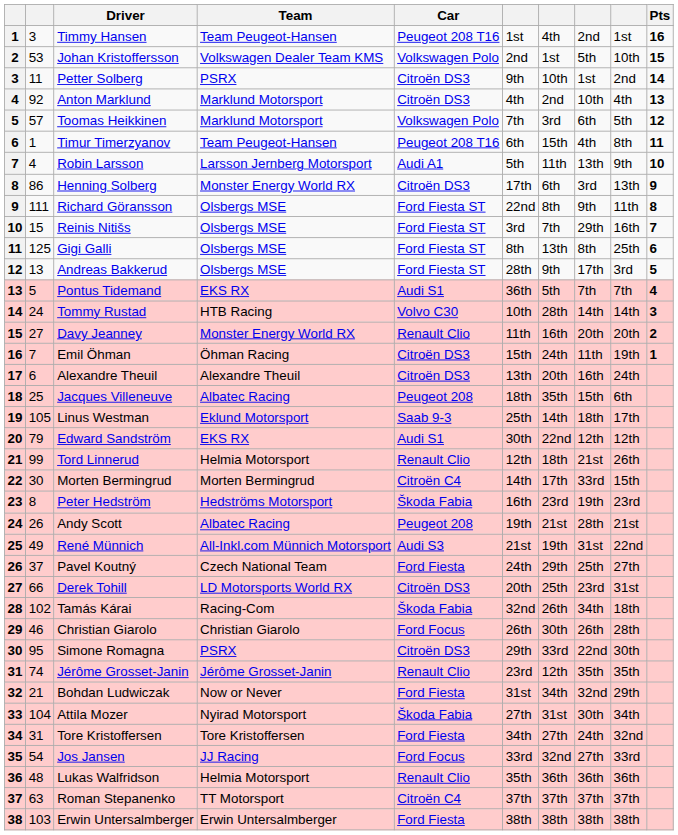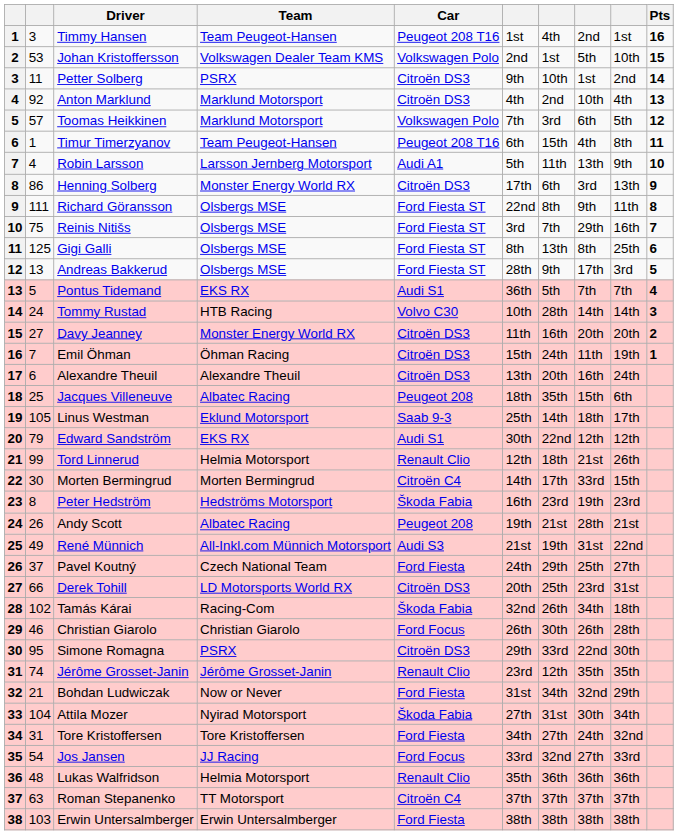 <table class=wikitable style="font-size:95%">
 <tr>
 <th></th>
 <th></th>
 <th>Driver</th>
 <th>Team</th>
 <th>Car</th>
 <th></th>
 <th></th>
 <th></th>
 <th></th>
 <th>Pts</th>
 </tr>
 <tr>
 <th>1</th>
 <td>3</td>
 <td> <a href='#'>Timmy Hansen</a></td>
 <td><a href='#'>Team Peugeot-Hansen</a></td>
 <td><a href='#'>Peugeot 208 T16</a></td>
 <td>1st</td>
 <td>4th</td>
 <td>2nd</td>
 <td>1st</td>
 <td><strong>16</strong></td>
 </tr>
 <tr>
 <th>2</th>
 <td>53</td>
 <td> <a href='#'>Johan Kristoffersson</a></td>
 <td><a href='#'>Volkswagen Dealer Team KMS</a></td>
 <td><a href='#'>Volkswagen Polo</a></td>
 <td>2nd</td>
 <td>1st</td>
 <td>5th</td>
 <td>10th</td>
 <td><strong>15</strong></td>
 </tr>
 <tr>
 <th>3</th>
 <td>11</td>
 <td> <a href='#'>Petter Solberg</a></td>
 <td><a href='#'>PSRX</a></td>
 <td><a href='#'>Citroën DS3</a></td>
 <td>9th</td>
 <td>10th</td>
 <td>1st</td>
 <td>2nd</td>
 <td><strong>14</strong></td>
 </tr>
 <tr>
 <th>4</th>
 <td>92</td>
 <td> <a href='#'>Anton Marklund</a></td>
 <td><a href='#'>Marklund Motorsport</a></td>
 <td><a href='#'>Citroën DS3</a></td>
 <td>4th</td>
 <td>2nd</td>
 <td>10th</td>
 <td>4th</td>
 <td><strong>13</strong></td>
 </tr>
 <tr>
 <th>5</th>
 <td>57</td>
 <td> <a href='#'>Toomas Heikkinen</a></td>
 <td><a href='#'>Marklund Motorsport</a></td>
 <td><a href='#'>Volkswagen Polo</a></td>
 <td>7th</td>
 <td>3rd</td>
 <td>6th</td>
 <td>5th</td>
 <td><strong>12</strong></td>
 </tr>
 <tr>
 <th>6</th>
 <td>1</td>
 <td> <a href='#'>Timur Timerzyanov</a></td>
 <td><a href='#'>Team Peugeot-Hansen</a></td>
 <td><a href='#'>Peugeot 208 T16</a></td>
 <td>6th</td>
 <td>15th</td>
 <td>4th</td>
 <td>8th</td>
 <td><strong>11</strong></td>
 </tr>
 <tr>
 <th>7</th>
 <td>4</td>
 <td> <a href='#'>Robin Larsson</a></td>
 <td><a href='#'>Larsson Jernberg Motorsport</a></td>
 <td><a href='#'>Audi A1</a></td>
 <td>5th</td>
 <td>11th</td>
 <td>13th</td>
 <td>9th</td>
 <td><strong>10</strong></td>
 </tr>
 <tr>
 <th>8</th>
 <td>86</td>
 <td> <a href='#'>Henning Solberg</a></td>
 <td><a href='#'>Monster Energy World RX</a></td>
 <td><a href='#'>Citroën DS3</a></td>
 <td>17th</td>
 <td>6th</td>
 <td>3rd</td>
 <td>13th</td>
 <td><strong>9</strong></td>
 </tr>
 <tr>
 <th>9</th>
 <td>111</td>
 <td> <a href='#'>Richard Göransson</a></td>
 <td><a href='#'>Olsbergs MSE</a></td>
 <td><a href='#'>Ford Fiesta ST</a></td>
 <td>22nd</td>
 <td>8th</td>
 <td>9th</td>
 <td>11th</td>
 <td><strong>8</strong></td>
 </tr>
 <tr>
 <th>10</th>
-<td>15</td>
+<td>75</td>
 <td> <a href='#'>Reinis Nitišs</a></td>
 <td><a href='#'>Olsbergs MSE</a></td>
 <td><a href='#'>Ford Fiesta ST</a></td>
 <td>3rd</td>
 <td>7th</td>
 <td>29th</td>
 <td>16th</td>
 <td><strong>7</strong></td>
 </tr>
 <tr>
 <th>11</th>
 <td>125</td>
 <td> <a href='#'>Gigi Galli</a></td>
 <td><a href='#'>Olsbergs MSE</a></td>
 <td><a href='#'>Ford Fiesta ST</a></td>
 <td>8th</td>
 <td>13th</td>
 <td>8th</td>
 <td>25th</td>
 <td><strong>6</strong></td>
 </tr>
 <tr>
 <th>12</th>
 <td>13</td>
 <td> <a href='#'>Andreas Bakkerud</a></td>
 <td><a href='#'>Olsbergs MSE</a></td>
 <td><a href='#'>Ford Fiesta ST</a></td>
 <td>28th</td>
 <td>9th</td>
 <td>17th</td>
 <td>3rd</td>
 <td><strong>5</strong></td>
 </tr>
 <tr>
 <th style="background:#ffcccc;">13</th>
 <td style="background:#ffcccc;">5</td>
 <td style="background:#ffcccc;"> <a href='#'>Pontus Tidemand</a></td>
 <td style="background:#ffcccc;"><a href='#'>EKS RX</a></td>
 <td style="background:#ffcccc;"><a href='#'>Audi S1</a></td>
 <td style="background:#ffcccc;">36th</td>
 <td style="background:#ffcccc;">5th</td>
 <td style="background:#ffcccc;">7th</td>
 <td style="background:#ffcccc;">7th</td>
 <td style="background:#ffcccc;"><strong>4</strong></td>
 </tr>
 <tr>
 <th style="background:#ffcccc;">14</th>
 <td style="background:#ffcccc;">24</td>
 <td style="background:#ffcccc;"> <a href='#'>Tommy Rustad</a></td>
 <td style="background:#ffcccc;">HTB Racing</td>
 <td style="background:#ffcccc;"><a href='#'>Volvo C30</a></td>
 <td style="background:#ffcccc;">10th</td>
 <td style="background:#ffcccc;">28th</td>
 <td style="background:#ffcccc;">14th</td>
 <td style="background:#ffcccc;">14th</td>
 <td style="background:#ffcccc;"><strong>3</strong></td>
 </tr>
 <tr>
 <th style="background:#ffcccc;">15</th>
 <td style="background:#ffcccc;">27</td>
 <td style="background:#ffcccc;"> <a href='#'>Davy Jeanney</a></td>
 <td style="background:#ffcccc;"><a href='#'>Monster Energy World RX</a></td>
-<td style="background:#ffcccc;"><a href='#'>Renault Clio</a></td>
+<td style="background:#ffcccc;"><a href='#'>Citroën DS3</a></td>
 <td style="background:#ffcccc;">11th</td>
 <td style="background:#ffcccc;">16th</td>
 <td style="background:#ffcccc;">20th</td>
 <td style="background:#ffcccc;">20th</td>
 <td style="background:#ffcccc;"><strong>2</strong></td>
 </tr>
 <tr>
 <th style="background:#ffcccc;">16</th>
 <td style="background:#ffcccc;">7</td>
 <td style="background:#ffcccc;"> Emil Öhman</td>
 <td style="background:#ffcccc;">Öhman Racing</td>
 <td style="background:#ffcccc;"><a href='#'>Citroën DS3</a></td>
 <td style="background:#ffcccc;">15th</td>
 <td style="background:#ffcccc;">24th</td>
 <td style="background:#ffcccc;">11th</td>
 <td style="background:#ffcccc;">19th</td>
 <td style="background:#ffcccc;"><strong>1</strong></td>
 </tr>
 <tr>
 <th style="background:#ffcccc;">17</th>
 <td style="background:#ffcccc;">6</td>
 <td style="background:#ffcccc;"> Alexandre Theuil</td>
 <td style="background:#ffcccc;">Alexandre Theuil</td>
 <td style="background:#ffcccc;"><a href='#'>Citroën DS3</a></td>
 <td style="background:#ffcccc;">13th</td>
 <td style="background:#ffcccc;">20th</td>
 <td style="background:#ffcccc;">16th</td>
 <td style="background:#ffcccc;">24th</td>
 <td style="background:#ffcccc;"></td>
 </tr>
 <tr>
 <th style="background:#ffcccc;">18</th>
 <td style="background:#ffcccc;">25</td>
 <td style="background:#ffcccc;"> <a href='#'>Jacques Villeneuve</a></td>
 <td style="background:#ffcccc;"><a href='#'>Albatec Racing</a></td>
 <td style="background:#ffcccc;"><a href='#'>Peugeot 208</a></td>
 <td style="background:#ffcccc;">18th</td>
 <td style="background:#ffcccc;">35th</td>
 <td style="background:#ffcccc;">15th</td>
 <td style="background:#ffcccc;">6th</td>
 <td style="background:#ffcccc;"></td>
 </tr>
 <tr>
 <th style="background:#ffcccc;">19</th>
 <td style="background:#ffcccc;">105</td>
 <td style="background:#ffcccc;"> Linus Westman</td>
 <td style="background:#ffcccc;"><a href='#'>Eklund Motorsport</a></td>
 <td style="background:#ffcccc;"><a href='#'>Saab 9-3</a></td>
 <td style="background:#ffcccc;">25th</td>
 <td style="background:#ffcccc;">14th</td>
 <td style="background:#ffcccc;">18th</td>
 <td style="background:#ffcccc;">17th</td>
 <td style="background:#ffcccc;"></td>
 </tr>
 <tr>
 <th style="background:#ffcccc;">20</th>
 <td style="background:#ffcccc;">79</td>
 <td style="background:#ffcccc;"> <a href='#'>Edward Sandström</a></td>
 <td style="background:#ffcccc;"><a href='#'>EKS RX</a></td>
 <td style="background:#ffcccc;"><a href='#'>Audi S1</a></td>
 <td style="background:#ffcccc;">30th</td>
 <td style="background:#ffcccc;">22nd</td>
 <td style="background:#ffcccc;">12th</td>
 <td style="background:#ffcccc;">12th</td>
 <td style="background:#ffcccc;"></td>
 </tr>
 <tr>
 <th style="background:#ffcccc;">21</th>
 <td style="background:#ffcccc;">99</td>
 <td style="background:#ffcccc;"> <a href='#'>Tord Linnerud</a></td>
 <td style="background:#ffcccc;">Helmia Motorsport</td>
 <td style="background:#ffcccc;"><a href='#'>Renault Clio</a></td>
 <td style="background:#ffcccc;">12th</td>
 <td style="background:#ffcccc;">18th</td>
 <td style="background:#ffcccc;">21st</td>
 <td style="background:#ffcccc;">26th</td>
 <td style="background:#ffcccc;"></td>
 </tr>
 <tr>
 <th style="background:#ffcccc;">22</th>
 <td style="background:#ffcccc;">30</td>
 <td style="background:#ffcccc;"> Morten Bermingrud</td>
 <td style="background:#ffcccc;">Morten Bermingrud</td>
 <td style="background:#ffcccc;"><a href='#'>Citroën C4</a></td>
 <td style="background:#ffcccc;">14th</td>
 <td style="background:#ffcccc;">17th</td>
 <td style="background:#ffcccc;">33rd</td>
 <td style="background:#ffcccc;">15th</td>
 <td style="background:#ffcccc;"></td>
 </tr>
 <tr>
 <th style="background:#ffcccc;">23</th>
 <td style="background:#ffcccc;">8</td>
 <td style="background:#ffcccc;"> <a href='#'>Peter Hedström</a></td>
 <td style="background:#ffcccc;"><a href='#'>Hedströms Motorsport</a></td>
 <td style="background:#ffcccc;"><a href='#'>Škoda Fabia</a></td>
 <td style="background:#ffcccc;">16th</td>
 <td style="background:#ffcccc;">23rd</td>
 <td style="background:#ffcccc;">19th</td>
 <td style="background:#ffcccc;">23rd</td>
 <td style="background:#ffcccc;"></td>
 </tr>
 <tr>
 <th style="background:#ffcccc;">24</th>
 <td style="background:#ffcccc;">26</td>
 <td style="background:#ffcccc;"> Andy Scott</td>
 <td style="background:#ffcccc;"><a href='#'>Albatec Racing</a></td>
 <td style="background:#ffcccc;"><a href='#'>Peugeot 208</a></td>
 <td style="background:#ffcccc;">19th</td>
 <td style="background:#ffcccc;">21st</td>
 <td style="background:#ffcccc;">28th</td>
 <td style="background:#ffcccc;">21st</td>
 <td style="background:#ffcccc;"></td>
 </tr>
 <tr>
 <th style="background:#ffcccc;">25</th>
 <td style="background:#ffcccc;">49</td>
 <td style="background:#ffcccc;"> <a href='#'>René Münnich</a></td>
 <td style="background:#ffcccc;"><a href='#'>All-Inkl.com Münnich Motorsport</a></td>
 <td style="background:#ffcccc;"><a href='#'>Audi S3</a></td>
 <td style="background:#ffcccc;">21st</td>
 <td style="background:#ffcccc;">19th</td>
 <td style="background:#ffcccc;">31st</td>
 <td style="background:#ffcccc;">22nd</td>
 <td style="background:#ffcccc;"></td>
 </tr>
 <tr>
 <th style="background:#ffcccc;">26</th>
 <td style="background:#ffcccc;">37</td>
 <td style="background:#ffcccc;"> Pavel Koutný</td>
 <td style="background:#ffcccc;">Czech National Team</td>
 <td style="background:#ffcccc;"><a href='#'>Ford Fiesta</a></td>
 <td style="background:#ffcccc;">24th</td>
 <td style="background:#ffcccc;">29th</td>
 <td style="background:#ffcccc;">25th</td>
 <td style="background:#ffcccc;">27th</td>
 <td style="background:#ffcccc;"></td>
 </tr>
 <tr>
 <th style="background:#ffcccc;">27</th>
 <td style="background:#ffcccc;">66</td>
 <td style="background:#ffcccc;"> <a href='#'>Derek Tohill</a></td>
 <td style="background:#ffcccc;"><a href='#'>LD Motorsports World RX</a></td>
 <td style="background:#ffcccc;"><a href='#'>Citroën DS3</a></td>
 <td style="background:#ffcccc;">20th</td>
 <td style="background:#ffcccc;">25th</td>
 <td style="background:#ffcccc;">23rd</td>
 <td style="background:#ffcccc;">31st</td>
 <td style="background:#ffcccc;"></td>
 </tr>
 <tr>
 <th style="background:#ffcccc;">28</th>
 <td style="background:#ffcccc;">102</td>
 <td style="background:#ffcccc;"> Tamás Kárai</td>
 <td style="background:#ffcccc;">Racing-Com</td>
 <td style="background:#ffcccc;"><a href='#'>Škoda Fabia</a></td>
 <td style="background:#ffcccc;">32nd</td>
 <td style="background:#ffcccc;">26th</td>
 <td style="background:#ffcccc;">34th</td>
 <td style="background:#ffcccc;">18th</td>
 <td style="background:#ffcccc;"></td>
 </tr>
 <tr>
 <th style="background:#ffcccc;">29</th>
 <td style="background:#ffcccc;">46</td>
 <td style="background:#ffcccc;"> Christian Giarolo</td>
 <td style="background:#ffcccc;">Christian Giarolo</td>
 <td style="background:#ffcccc;"><a href='#'>Ford Focus</a></td>
 <td style="background:#ffcccc;">26th</td>
 <td style="background:#ffcccc;">30th</td>
 <td style="background:#ffcccc;">26th</td>
 <td style="background:#ffcccc;">28th</td>
 <td style="background:#ffcccc;"></td>
 </tr>
 <tr>
 <th style="background:#ffcccc;">30</th>
 <td style="background:#ffcccc;">95</td>
 <td style="background:#ffcccc;"> Simone Romagna</td>
 <td style="background:#ffcccc;"><a href='#'>PSRX</a></td>
 <td style="background:#ffcccc;"><a href='#'>Citroën DS3</a></td>
 <td style="background:#ffcccc;">29th</td>
 <td style="background:#ffcccc;">33rd</td>
 <td style="background:#ffcccc;">22nd</td>
 <td style="background:#ffcccc;">30th</td>
 <td style="background:#ffcccc;"></td>
 </tr>
 <tr>
 <th style="background:#ffcccc;">31</th>
 <td style="background:#ffcccc;">74</td>
 <td style="background:#ffcccc;"> <a href='#'>Jérôme Grosset-Janin</a></td>
 <td style="background:#ffcccc;"><a href='#'>Jérôme Grosset-Janin</a></td>
 <td style="background:#ffcccc;"><a href='#'>Renault Clio</a></td>
 <td style="background:#ffcccc;">23rd</td>
 <td style="background:#ffcccc;">12th</td>
 <td style="background:#ffcccc;">35th</td>
 <td style="background:#ffcccc;">35th</td>
 <td style="background:#ffcccc;"></td>
 </tr>
 <tr>
 <th style="background:#ffcccc;">32</th>
 <td style="background:#ffcccc;">21</td>
 <td style="background:#ffcccc;"> Bohdan Ludwiczak</td>
 <td style="background:#ffcccc;">Now or Never</td>
 <td style="background:#ffcccc;"><a href='#'>Ford Fiesta</a></td>
 <td style="background:#ffcccc;">31st</td>
 <td style="background:#ffcccc;">34th</td>
 <td style="background:#ffcccc;">32nd</td>
 <td style="background:#ffcccc;">29th</td>
 <td style="background:#ffcccc;"></td>
 </tr>
 <tr>
 <th style="background:#ffcccc;">33</th>
 <td style="background:#ffcccc;">104</td>
 <td style="background:#ffcccc;"> Attila Mozer</td>
 <td style="background:#ffcccc;">Nyirad Motorsport</td>
 <td style="background:#ffcccc;"><a href='#'>Škoda Fabia</a></td>
 <td style="background:#ffcccc;">27th</td>
 <td style="background:#ffcccc;">31st</td>
 <td style="background:#ffcccc;">30th</td>
 <td style="background:#ffcccc;">34th</td>
 <td style="background:#ffcccc;"></td>
 </tr>
 <tr>
 <th style="background:#ffcccc;">34</th>
 <td style="background:#ffcccc;">31</td>
 <td style="background:#ffcccc;"> Tore Kristoffersen</td>
 <td style="background:#ffcccc;">Tore Kristoffersen</td>
 <td style="background:#ffcccc;"><a href='#'>Ford Fiesta</a></td>
 <td style="background:#ffcccc;">34th</td>
 <td style="background:#ffcccc;">27th</td>
 <td style="background:#ffcccc;">24th</td>
 <td style="background:#ffcccc;">32nd</td>
 <td style="background:#ffcccc;"></td>
 </tr>
 <tr>
 <th style="background:#ffcccc;">35</th>
 <td style="background:#ffcccc;">54</td>
 <td style="background:#ffcccc;"> <a href='#'>Jos Jansen</a></td>
 <td style="background:#ffcccc;"><a href='#'>JJ Racing</a></td>
 <td style="background:#ffcccc;"><a href='#'>Ford Focus</a></td>
 <td style="background:#ffcccc;">33rd</td>
 <td style="background:#ffcccc;">32nd</td>
 <td style="background:#ffcccc;">27th</td>
 <td style="background:#ffcccc;">33rd</td>
 <td style="background:#ffcccc;"></td>
 </tr>
 <tr>
 <th style="background:#ffcccc;">36</th>
 <td style="background:#ffcccc;">48</td>
 <td style="background:#ffcccc;"> Lukas Walfridson</td>
 <td style="background:#ffcccc;">Helmia Motorsport</td>
 <td style="background:#ffcccc;"><a href='#'>Renault Clio</a></td>
 <td style="background:#ffcccc;">35th</td>
 <td style="background:#ffcccc;">36th</td>
 <td style="background:#ffcccc;">36th</td>
 <td style="background:#ffcccc;">36th</td>
 <td style="background:#ffcccc;"></td>
 </tr>
 <tr>
 <th style="background:#ffcccc;">37</th>
 <td style="background:#ffcccc;">63</td>
 <td style="background:#ffcccc;"> Roman Stepanenko</td>
 <td style="background:#ffcccc;">TT Motorsport</td>
 <td style="background:#ffcccc;"><a href='#'>Citroën C4</a></td>
 <td style="background:#ffcccc;">37th</td>
 <td style="background:#ffcccc;">37th</td>
 <td style="background:#ffcccc;">37th</td>
 <td style="background:#ffcccc;">37th</td>
 <td style="background:#ffcccc;"></td>
 </tr>
 <tr>
 <th style="background:#ffcccc;">38</th>
 <td style="background:#ffcccc;">103</td>
 <td style="background:#ffcccc;"> Erwin Untersalmberger</td>
 <td style="background:#ffcccc;">Erwin Untersalmberger</td>
 <td style="background:#ffcccc;"><a href='#'>Ford Fiesta</a></td>
 <td style="background:#ffcccc;">38th</td>
 <td style="background:#ffcccc;">38th</td>
 <td style="background:#ffcccc;">38th</td>
 <td style="background:#ffcccc;">38th</td>
 <td style="background:#ffcccc;"></td>
 </tr>
 </table>
